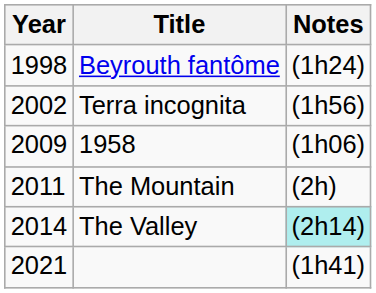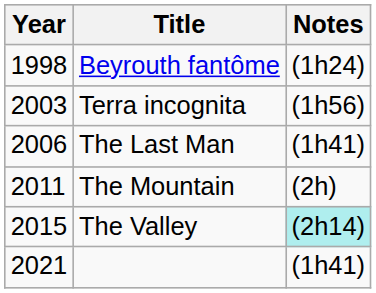 <table class="wikitable sortable">
 <tr>
 <th>Year</th>
 <th>Title</th>
 <th>Notes</th>
 </tr>
 <tr>
 <td>1998</td>
 <td><a href='#'>Beyrouth fantôme</a></td>
 <td>(1h24)</td>
 </tr>
 <tr>
-<td>2002</td>
+<td>2003</td>
 <td>Terra incognita</td>
 <td>(1h56)</td>
 </tr>
 <tr>
-<td>2009</td>
-<td>1958</td>
-<td>(1h06)</td>
+<td>2006</td>
+<td>The Last Man</td>
+<td>(1h41)</td>
 </tr>
 <tr>
 <td>2011</td>
 <td>The Mountain</td>
 <td>(2h)</td>
 </tr>
 <tr>
-<td>2014</td>
+<td>2015</td>
 <td>The Valley</td>
 <td style="background: paleturquoise;">(2h14)</td>
 </tr>
 <tr>
 <td>2021</td>
 <td></td>
 <td>(1h41)</td>
 </tr>
 </table>
